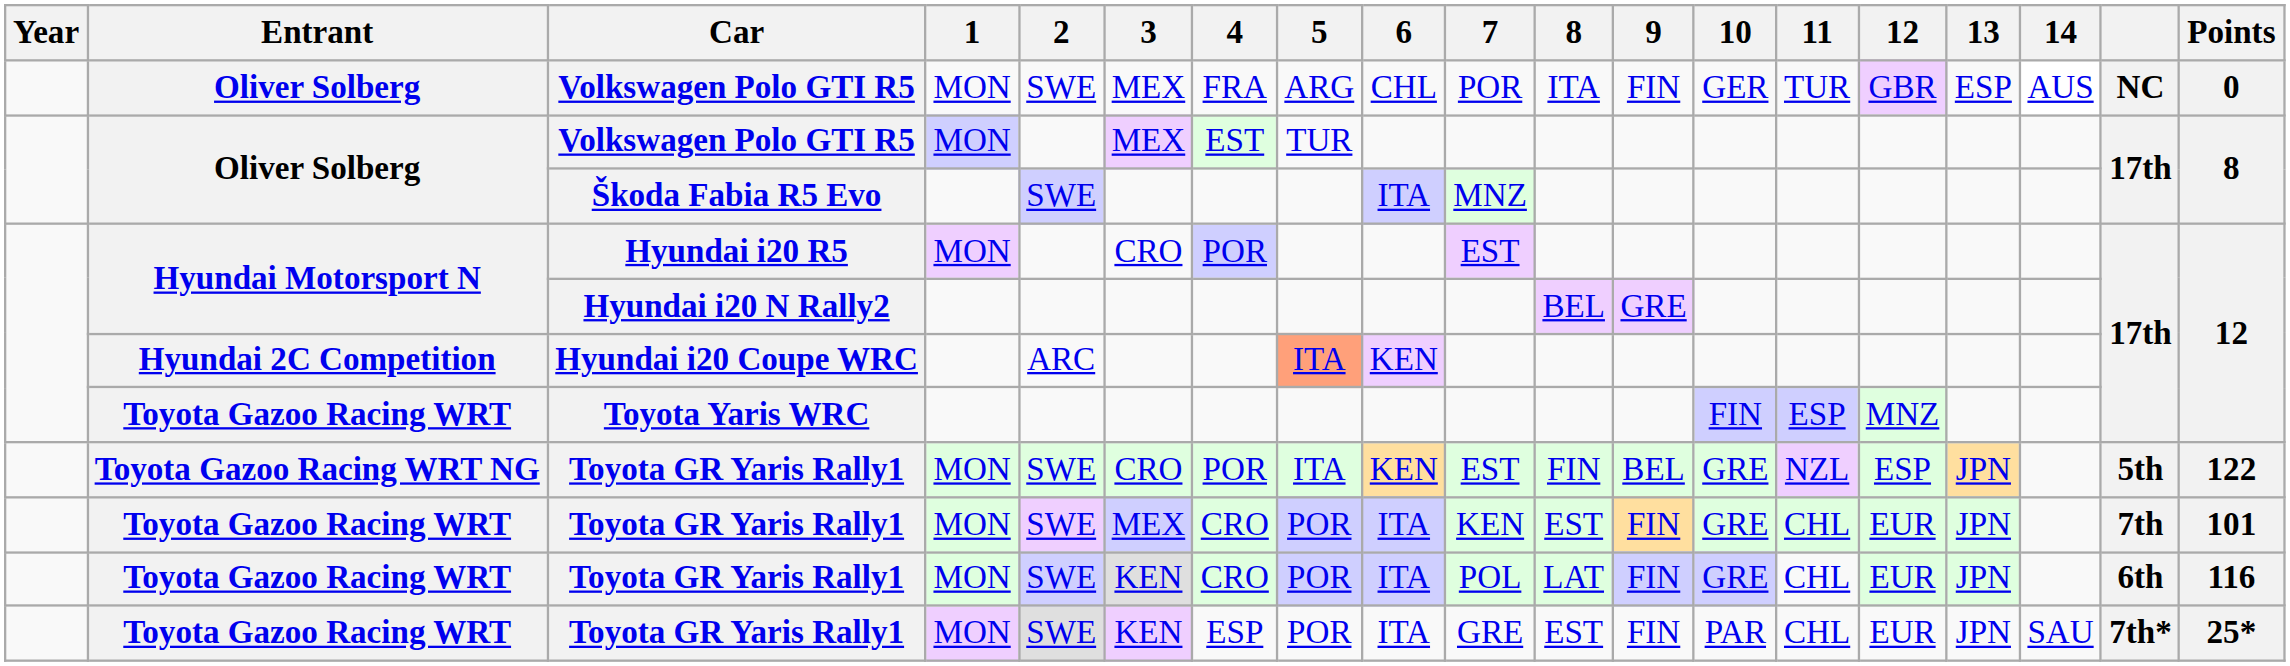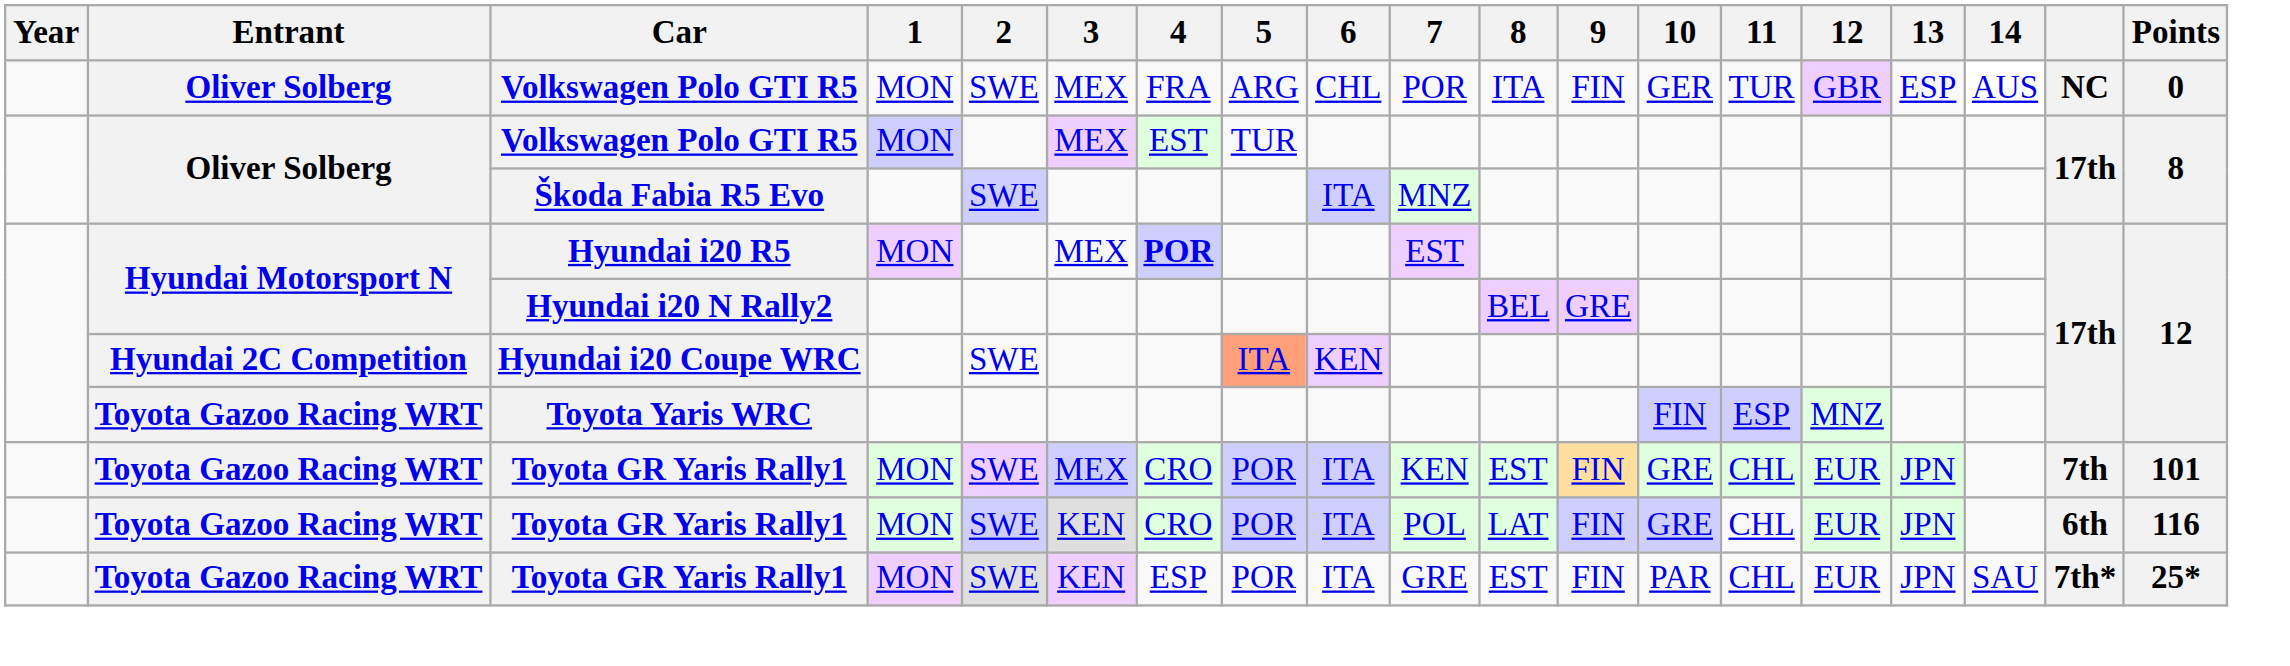 <table class="wikitable" style="text-align:center; font-size:90%;">
 <tr>
 <th>Year</th>
 <th>Entrant</th>
 <th>Car</th>
 <th>1</th>
 <th>2</th>
 <th>3</th>
 <th>4</th>
 <th>5</th>
 <th>6</th>
 <th>7</th>
 <th>8</th>
 <th>9</th>
 <th>10</th>
 <th>11</th>
 <th>12</th>
 <th>13</th>
 <th>14</th>
 <th></th>
 <th>Points</th>
 </tr>
 <tr>
 <td></td>
 <th><a href='#'>Oliver Solberg</a></th>
 <th><a href='#'>Volkswagen Polo GTI R5</a></th>
 <td><a href='#'>MON</a></td>
 <td><a href='#'>SWE</a></td>
 <td><a href='#'>MEX</a></td>
 <td><a href='#'>FRA</a></td>
 <td><a href='#'>ARG</a></td>
 <td><a href='#'>CHL</a></td>
 <td><a href='#'>POR</a></td>
 <td><a href='#'>ITA</a></td>
 <td><a href='#'>FIN</a></td>
 <td><a href='#'>GER</a></td>
 <td><a href='#'>TUR</a></td>
 <td style="background:#EFCFFF;"><a href='#'>GBR</a><br></td>
 <td><a href='#'>ESP</a></td>
 <td style="background:#FFFFFF;"><a href='#'>AUS</a><br></td>
 <th>NC</th>
 <th>0</th>
 </tr>
 <tr>
 <td rowspan="2"></td>
 <th rowspan="2">Oliver Solberg</th>
 <th><a href='#'>Volkswagen Polo GTI R5</a></th>
 <td style="background:#CFCFFF;"><a href='#'>MON</a><br></td>
 <td></td>
 <td style="background:#EFCFFF;"><a href='#'>MEX</a><br></td>
 <td style="background:#DFFFDF;"><a href='#'>EST</a><br></td>
 <td><a href='#'>TUR</a></td>
 <td></td>
 <td></td>
 <td></td>
 <td></td>
 <td></td>
 <td></td>
 <td></td>
 <td></td>
 <td></td>
 <th rowspan="2">17th</th>
 <th rowspan="2">8</th>
 </tr>
 <tr>
 <th><a href='#'>Škoda Fabia R5 Evo</a></th>
 <td></td>
 <td style="background:#CFCFFF;"><a href='#'>SWE</a><br></td>
 <td></td>
 <td></td>
 <td></td>
 <td style="background:#CFCFFF;"><a href='#'>ITA</a><br></td>
 <td style="background:#DFFFDF;"><a href='#'>MNZ</a><br></td>
 <td></td>
 <td></td>
 <td></td>
 <td></td>
 <td></td>
 <td></td>
 <td></td>
 </tr>
 <tr>
 <td rowspan="4"></td>
 <th rowspan="2"><a href='#'>Hyundai Motorsport N</a></th>
 <th><a href='#'>Hyundai i20 R5</a></th>
 <td style="background:#EFCFFF;"><a href='#'>MON</a><br></td>
 <td></td>
-<td><a href='#'>CRO</a></td>
-<td style="background:#CFCFFF;"><a href='#'>POR</a><br></td>
+<td><a href='#'>MEX</a></td>
+<td style="background:#CFCFFF;"><strong><a href='#'>POR</a><br></strong></td>
 <td></td>
 <td></td>
 <td style="background:#EFCFFF;"><a href='#'>EST</a><br></td>
 <td></td>
 <td></td>
 <td></td>
 <td></td>
 <td></td>
 <td></td>
 <td></td>
 <th rowspan="4">17th</th>
 <th rowspan="4">12</th>
 </tr>
 <tr>
 <th><a href='#'>Hyundai i20 N Rally2</a></th>
 <td></td>
 <td></td>
 <td></td>
 <td></td>
 <td></td>
 <td></td>
 <td></td>
 <td style="background:#EFCFFF;"><a href='#'>BEL</a><br></td>
 <td style="background:#EFCFFF;"><a href='#'>GRE</a><br></td>
 <td></td>
 <td></td>
 <td></td>
 <td></td>
 <td></td>
 </tr>
 <tr>
 <th><a href='#'>Hyundai 2C Competition</a></th>
 <th><a href='#'>Hyundai i20 Coupe WRC</a></th>
 <td></td>
-<td><a href='#'>ARC</a><br></td>
+<td><a href='#'>SWE</a></td>
 <td></td>
 <td></td>
 <td style="background: lightsalmon;"><a href='#'>ITA</a><br></td>
 <td style="background:#EFCFFF;"><a href='#'>KEN</a><br></td>
 <td></td>
 <td></td>
 <td></td>
 <td></td>
 <td></td>
 <td></td>
 <td></td>
 <td></td>
 </tr>
 <tr>
 <th><a href='#'>Toyota Gazoo Racing WRT</a></th>
 <th><a href='#'>Toyota Yaris WRC</a></th>
 <td></td>
 <td></td>
 <td></td>
 <td></td>
 <td></td>
 <td></td>
 <td></td>
 <td></td>
 <td></td>
 <td style="background:#CFCFFF;"><a href='#'>FIN</a><br></td>
 <td style="background:#CFCFFF;"><a href='#'>ESP</a><br></td>
 <td style="background:#DFFFDF;"><a href='#'>MNZ</a><br> </td>
 <td></td>
 <td></td>
-</tr>
-<tr>
-<td></td>
-<th><a href='#'>Toyota Gazoo Racing WRT NG</a></th>
-<th><a href='#'>Toyota GR Yaris Rally1</a></th>
-<td style="background:#DFFFDF;"><a href='#'>MON</a><br></td>
-<td style="background:#DFFFDF;"><a href='#'>SWE</a><br></td>
-<td style="background:#DFFFDF;"><a href='#'>CRO</a><br></td>
-<td style="background:#DFFFDF;"><a href='#'>POR</a><br></td>
-<td style="background:#DFFFDF;"><a href='#'>ITA</a><br></td>
-<td style="background:#FFDF9F;"><a href='#'>KEN</a><br></td>
-<td style="background:#DFFFDF;"><a href='#'>EST</a><br></td>
-<td style="background:#DFFFDF;"><a href='#'>FIN</a><br></td>
-<td style="background:#DFFFDF;"><a href='#'>BEL</a><br></td>
-<td style="background:#DFFFDF;"><a href='#'>GRE</a><br></td>
-<td style="background:#EFCFFF;"><a href='#'>NZL</a><br></td>
-<td style="background:#DFFFDF;"><a href='#'>ESP</a><br></td>
-<td style="background:#FFDF9F;"><a href='#'>JPN</a><br></td>
-<td></td>
-<th>5th</th>
-<th>122</th>
 </tr>
 <tr>
 <td></td>
 <th><a href='#'>Toyota Gazoo Racing WRT</a></th>
 <th><a href='#'>Toyota GR Yaris Rally1</a></th>
 <td style="background:#DFFFDF;"><a href='#'>MON</a><br></td>
 <td style="background:#EFCFFF;"><a href='#'>SWE</a><br></td>
 <td style="background:#CFCFFF;"><a href='#'>MEX</a><br></td>
 <td style="background:#DFFFDF;"><a href='#'>CRO</a><br></td>
 <td style="background:#CFCFFF;"><a href='#'>POR</a><br></td>
 <td style="background:#CFCFFF;"><a href='#'>ITA</a><br></td>
 <td style="background:#DFFFDF;"><a href='#'>KEN</a><br></td>
 <td style="background:#DFFFDF;"><a href='#'>EST</a><br></td>
 <td style="background:#FFDF9F;"><a href='#'>FIN</a><br></td>
 <td style="background:#DFFFDF;"><a href='#'>GRE</a><br></td>
 <td style="background:#DFFFDF;"><a href='#'>CHL</a><br></td>
 <td style="background:#DFFFDF;"><a href='#'>EUR</a><br></td>
 <td style="background:#DFFFDF;"><a href='#'>JPN</a><br></td>
 <td></td>
 <th>7th</th>
 <th>101</th>
 </tr>
 <tr>
 <td></td>
 <th><a href='#'>Toyota Gazoo Racing WRT</a></th>
 <th><a href='#'>Toyota GR Yaris Rally1</a></th>
 <td style="background:#DFFFDF;"><a href='#'>MON</a><br></td>
 <td style="background:#CFCFFF;"><a href='#'>SWE</a><br></td>
 <td style="background:#DFDFDF;"><a href='#'>KEN</a><br></td>
 <td style="background:#DFFFDF;"><a href='#'>CRO</a><br></td>
 <td style="background:#CFCFFF;"><a href='#'>POR</a><br></td>
 <td style="background:#CFCFFF;"><a href='#'>ITA</a><br></td>
 <td style="background:#DFFFDF;"><a href='#'>POL</a><br></td>
 <td style="background:#DFFFDF;"><a href='#'>LAT</a><br></td>
 <td style="background:#CFCFFF;"><a href='#'>FIN</a><br></td>
 <td style="background:#CFCFFF;"><a href='#'>GRE</a><br></td>
 <td><a href='#'>CHL</a><br></td>
 <td style="background:#DFFFDF;"><a href='#'>EUR</a><br></td>
 <td style="background:#DFFFDF;"><a href='#'>JPN</a><br></td>
 <td></td>
 <th>6th</th>
 <th>116</th>
 </tr>
 <tr>
 <td></td>
 <th><a href='#'>Toyota Gazoo Racing WRT</a></th>
 <th><a href='#'>Toyota GR Yaris Rally1</a></th>
 <td style="background:#EFCFFF;"><a href='#'>MON</a><br></td>
 <td style="background:#DFDFDF;"><a href='#'>SWE</a><br></td>
 <td style="background:#EFCFFF;"><a href='#'>KEN</a><br></td>
 <td style="background:#;"><a href='#'>ESP</a><br></td>
 <td style="background:#;"><a href='#'>POR</a><br></td>
 <td style="background:#;"><a href='#'>ITA</a><br></td>
 <td style="background:#;"><a href='#'>GRE</a><br></td>
 <td style="background:#;"><a href='#'>EST</a><br></td>
 <td style="background:#;"><a href='#'>FIN</a><br></td>
 <td style="background:#;"><a href='#'>PAR</a><br></td>
 <td style="background:#;"><a href='#'>CHL</a><br></td>
 <td style="background:#;"><a href='#'>EUR</a><br></td>
 <td style="background:#;"><a href='#'>JPN</a><br></td>
 <td style="background:#;"><a href='#'>SAU</a><br></td>
 <th>7th*</th>
 <th>25*</th>
 </tr>
 </table>
